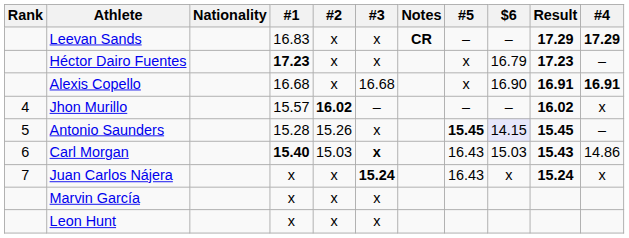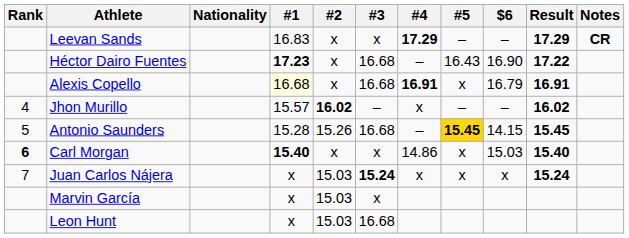 <table class="wikitable sortable" style="text-align:center">
 <tr>
 <th>Rank</th>
 <th>Athlete</th>
 <th>Nationality</th>
 <th>#1</th>
 <th>#2</th>
 <th>#3</th>
-<th>Notes</th>
+<th>#4</th>
 <th>#5</th>
 <th>$6</th>
 <th>Result</th>
-<th>#4</th>
+<th>Notes</th>
 </tr>
 <tr>
 <td></td>
 <td align="left"><a href='#'>Leevan Sands</a></td>
 <td align=left></td>
 <td>16.83</td>
 <td>x</td>
 <td>x</td>
-<td><strong>CR</strong></td>
+<td><strong>17.29</strong></td>
 <td>–</td>
 <td>–</td>
 <td><strong>17.29</strong></td>
-<td><strong>17.29</strong></td>
+<td><strong>CR</strong></td>
 </tr>
 <tr>
 <td></td>
 <td align="left"><a href='#'>Héctor Dairo Fuentes</a></td>
 <td align=left></td>
 <td><strong>17.23</strong></td>
 <td>x</td>
-<td>x</td>
+<td>16.68</td>
+<td>–</td>
+<td>16.43</td>
+<td>16.90</td>
+<td><strong>17.22</strong></td>
 <td></td>
-<td>x</td>
-<td>16.79</td>
-<td><strong>17.23</strong></td>
-<td>–</td>
 </tr>
 <tr>
 <td></td>
 <td align="left"><a href='#'>Alexis Copello</a></td>
 <td align=left></td>
-<td>16.68</td>
+<td style="background: lightyellow;">16.68</td>
 <td>x</td>
 <td>16.68</td>
+<td><strong>16.91</strong></td>
+<td>x</td>
+<td>16.79</td>
+<td><strong>16.91</strong></td>
 <td></td>
-<td>x</td>
-<td>16.90</td>
-<td><strong>16.91</strong></td>
-<td><strong>16.91</strong></td>
 </tr>
 <tr>
 <td>4</td>
 <td align="left"><a href='#'>Jhon Murillo</a></td>
 <td align=left></td>
 <td>15.57</td>
 <td><strong>16.02</strong></td>
 <td>–</td>
-<td></td>
+<td>x</td>
 <td>–</td>
 <td>–</td>
 <td><strong>16.02</strong></td>
-<td>x</td>
+<td></td>
 </tr>
 <tr>
 <td>5</td>
 <td align="left"><a href='#'>Antonio Saunders</a></td>
 <td align=left></td>
 <td>15.28</td>
 <td>15.26</td>
-<td>x</td>
+<td>16.68</td>
+<td>–</td>
+<td style="background: gold;"><strong>15.45</strong></td>
+<td>14.15</td>
+<td><strong>15.45</strong></td>
 <td></td>
-<td><strong>15.45</strong></td>
-<td style="background: lavender;">14.15</td>
-<td><strong>15.45</strong></td>
-<td>–</td>
 </tr>
 <tr>
-<td>6</td>
+<td><strong>6</strong></td>
 <td align="left"><a href='#'>Carl Morgan</a></td>
 <td align=left></td>
 <td><strong>15.40</strong></td>
+<td>x</td>
+<td>x</td>
+<td>14.86</td>
+<td>x</td>
 <td>15.03</td>
-<td><strong>x</strong></td>
+<td><strong>15.40</strong></td>
 <td></td>
-<td>16.43</td>
-<td>15.03</td>
-<td><strong>15.43</strong></td>
-<td>14.86</td>
 </tr>
 <tr>
 <td>7</td>
 <td align="left"><a href='#'>Juan Carlos Nájera</a></td>
 <td align=left></td>
 <td>x</td>
+<td>15.03</td>
+<td><strong>15.24</strong></td>
+<td>x</td>
+<td>x</td>
 <td>x</td>
 <td><strong>15.24</strong></td>
 <td></td>
-<td>16.43</td>
-<td>x</td>
-<td><strong>15.24</strong></td>
-<td>x</td>
 </tr>
 <tr>
 <td></td>
 <td align="left"><a href='#'>Marvin García</a></td>
 <td align=left></td>
 <td>x</td>
-<td>x</td>
+<td>15.03</td>
 <td>x</td>
 <td></td>
 <td></td>
 <td></td>
 <td><strong></strong></td>
 <td></td>
 </tr>
 <tr>
 <td></td>
 <td align="left"><a href='#'>Leon Hunt</a></td>
 <td align=left></td>
 <td>x</td>
-<td>x</td>
-<td>x</td>
+<td>15.03</td>
+<td>16.68</td>
 <td></td>
 <td></td>
 <td></td>
 <td><strong></strong></td>
 <td></td>
 </tr>
 </table>
